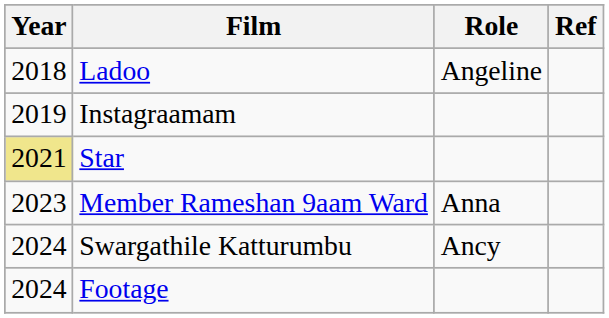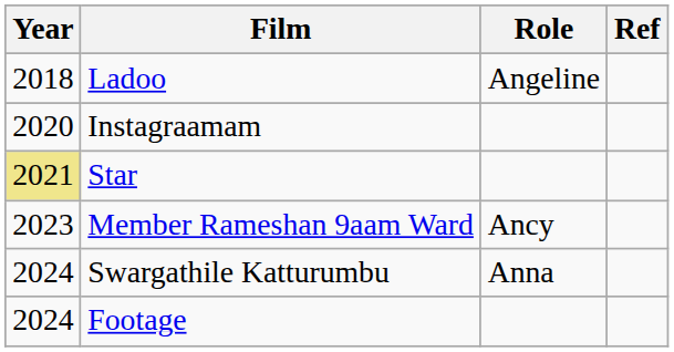 <table class="wikitable">
 <tr>
 <th>Year</th>
 <th>Film</th>
 <th>Role</th>
 <th>Ref</th>
 </tr>
 <tr>
 <td>2018</td>
 <td><a href='#'>Ladoo</a></td>
 <td>Angeline</td>
 <td></td>
 </tr>
 <tr>
-<td>2019</td>
+<td>2020</td>
 <td>Instagraamam</td>
 <td></td>
 <td></td>
 </tr>
 <tr>
 <td style="background: khaki;">2021</td>
 <td><a href='#'>Star</a></td>
 <td></td>
 <td></td>
 </tr>
 <tr>
 <td>2023</td>
 <td><a href='#'>Member Rameshan 9aam Ward</a></td>
-<td>Anna</td>
+<td>Ancy</td>
 <td></td>
 </tr>
 <tr>
 <td>2024</td>
 <td>Swargathile Katturumbu</td>
-<td>Ancy</td>
+<td>Anna</td>
 <td></td>
 </tr>
 <tr>
 <td>2024</td>
 <td><a href='#'>Footage</a></td>
 <td></td>
 <td></td>
 </tr>
 </table>
